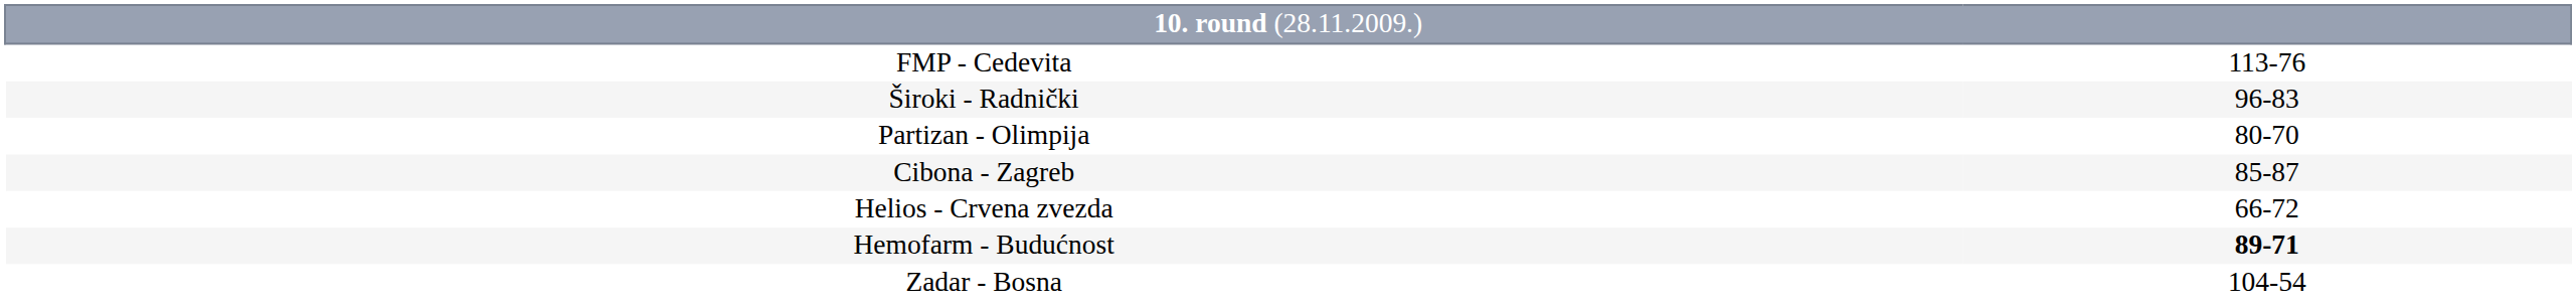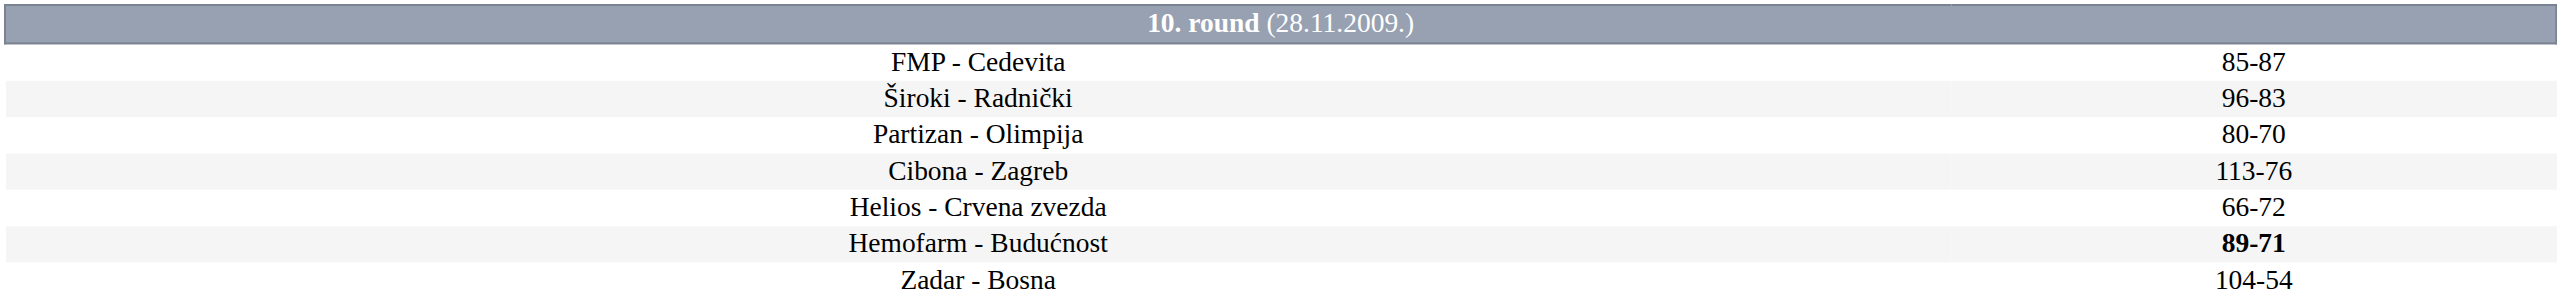 <table border=0 cellspacing=0 cellpadding=1em style="font-size: 85%; border-collapse: collapse;width:100%;">
 <tr>
 <td colspan=5 bgcolor=#98A1B2 style="border:1px solid #7A8392; text-align:center; color:#FFFFFF;"><strong>10. round</strong> (28.11.2009.)</td>
 </tr>
 <tr align=center bgcolor=#FFFFFF>
 <td>FMP - Cedevita</td>
-<td>113-76</td>
+<td>85-87</td>
 </tr>
 <tr align=center bgcolor=#f5f5f5>
 <td>Široki - Radnički</td>
 <td>96-83</td>
 </tr>
 <tr align=center bgcolor=#FFFFFF>
 <td>Partizan - Olimpija</td>
 <td>80-70</td>
 </tr>
 <tr align=center bgcolor=#f5f5f5>
 <td>Cibona - Zagreb</td>
-<td>85-87</td>
+<td>113-76</td>
 </tr>
 <tr align=center bgcolor=#FFFFFF>
 <td>Helios - Crvena zvezda</td>
 <td>66-72</td>
 </tr>
 <tr align=center bgcolor=#f5f5f5>
 <td>Hemofarm - Budućnost</td>
 <td><strong>89-71</strong></td>
 </tr>
 <tr align=center bgcolor=#FFFFFF>
 <td>Zadar - Bosna</td>
 <td>104-54</td>
 </tr>
 </table>
